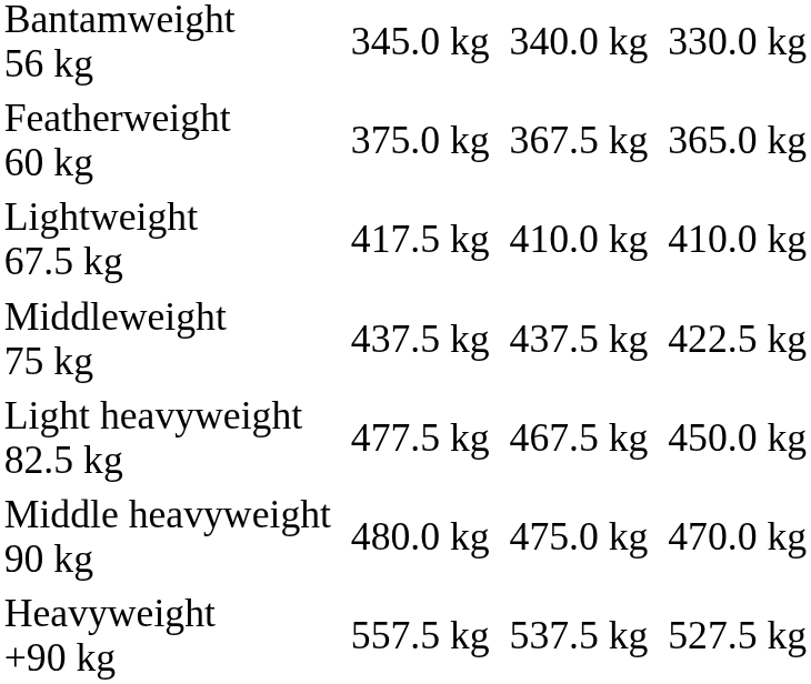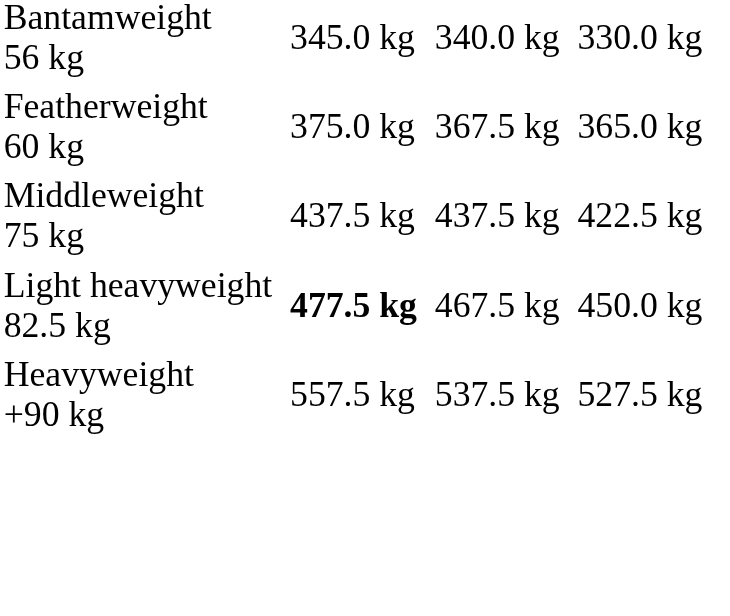 <table>
 <tr>
 <td>Bantamweight<br>56 kg</td>
 <td></td>
 <td>345.0 kg</td>
 <td></td>
 <td>340.0 kg</td>
 <td></td>
 <td>330.0 kg</td>
 </tr>
 <tr>
 <td>Featherweight<br>60 kg</td>
 <td></td>
 <td>375.0 kg</td>
 <td></td>
 <td>367.5 kg</td>
 <td></td>
 <td>365.0 kg</td>
 </tr>
 <tr>
-<td>Lightweight<br>67.5 kg</td>
-<td></td>
-<td>417.5 kg</td>
-<td></td>
-<td>410.0 kg</td>
-<td></td>
-<td>410.0 kg</td>
-</tr>
-<tr>
 <td>Middleweight<br>75 kg</td>
 <td></td>
 <td>437.5 kg</td>
 <td></td>
 <td>437.5 kg</td>
 <td></td>
 <td>422.5 kg</td>
 </tr>
 <tr>
 <td>Light heavyweight<br>82.5 kg</td>
 <td></td>
-<td>477.5 kg</td>
+<td><strong>477.5 kg</strong></td>
 <td></td>
 <td>467.5 kg</td>
 <td></td>
 <td>450.0 kg</td>
-</tr>
-<tr>
-<td>Middle heavyweight<br>90 kg</td>
-<td></td>
-<td>480.0 kg</td>
-<td></td>
-<td>475.0 kg</td>
-<td></td>
-<td>470.0 kg</td>
 </tr>
 <tr>
 <td>Heavyweight<br>+90 kg</td>
 <td></td>
 <td>557.5 kg</td>
 <td></td>
 <td>537.5 kg</td>
 <td></td>
 <td>527.5 kg</td>
 </tr>
 </table>
